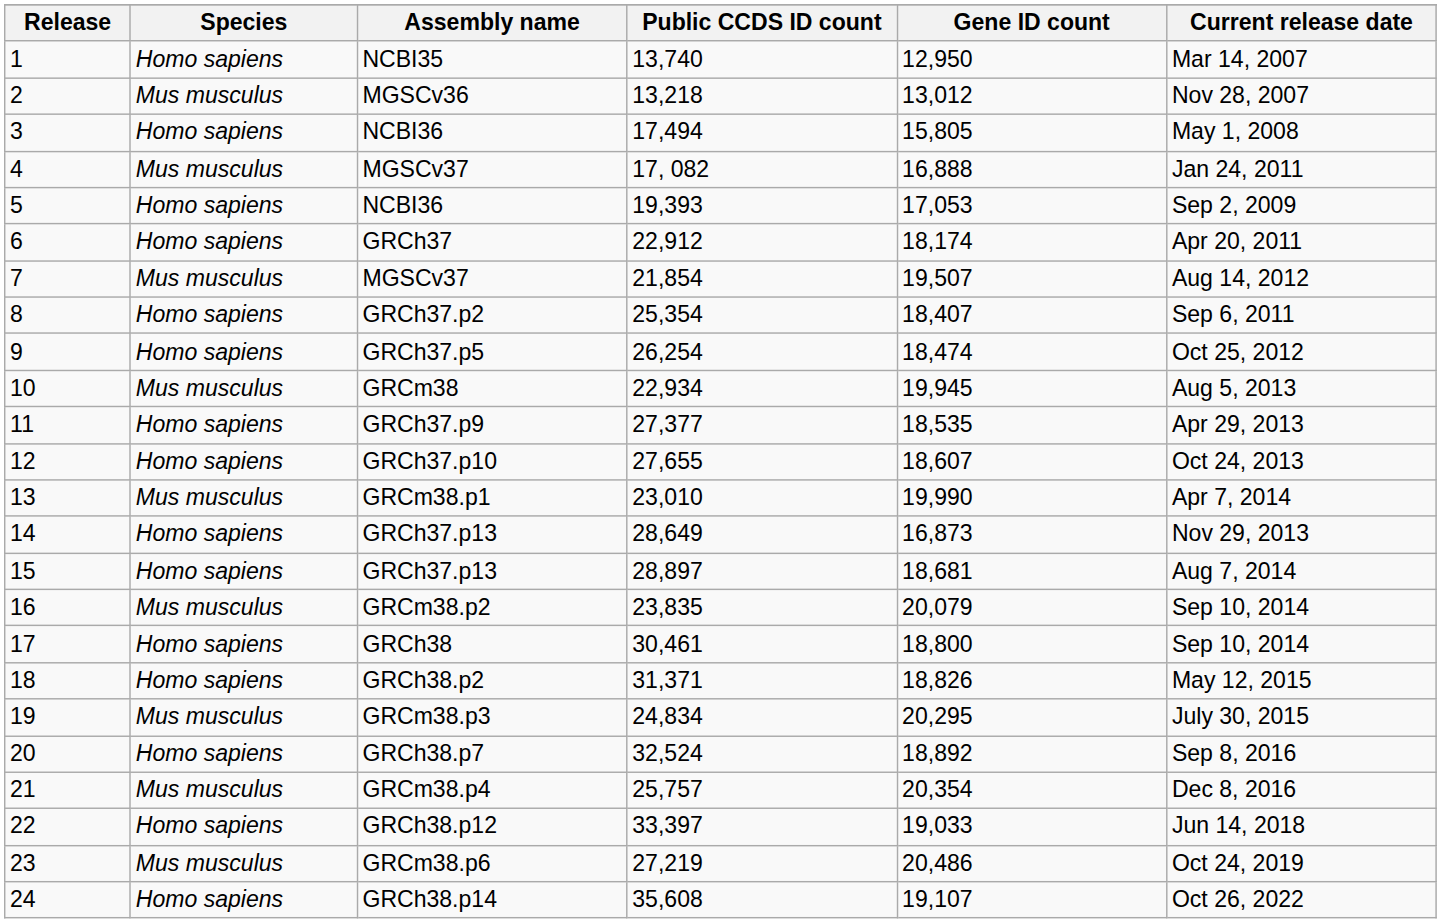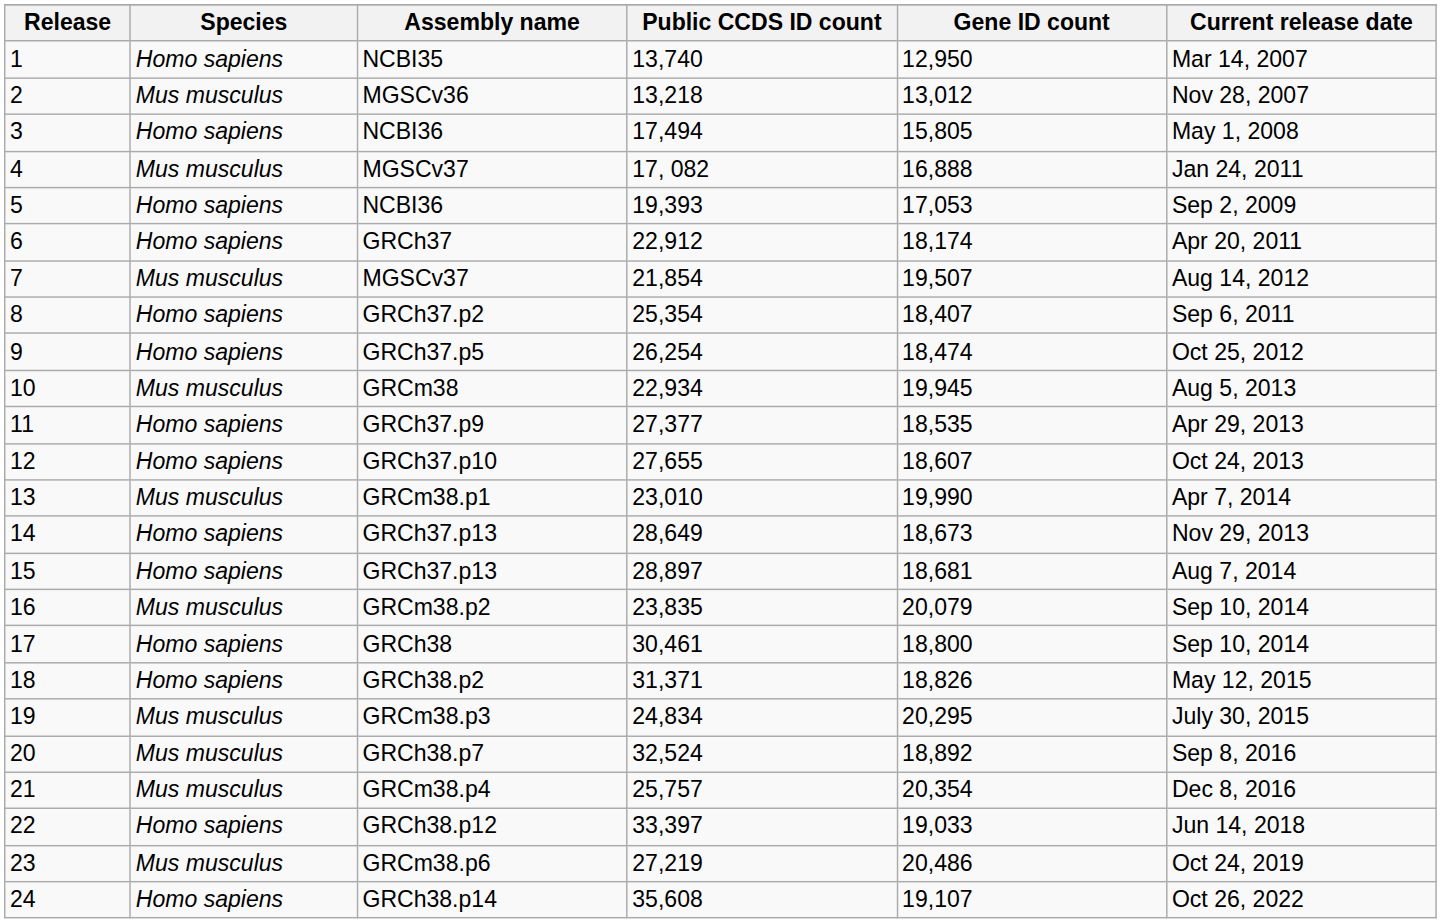 <table class="wikitable">
 <tr>
 </tr>
 <tr>
 <th scope="col" width="80px">Release</th>
 <th scope="col" width="150px">Species</th>
 <th scope="col" width="180px">Assembly name</th>
 <th scope="col" width="180px">Public CCDS ID count</th>
 <th scope="col" width="180px">Gene ID count</th>
 <th scope="col" width="180px">Current release date</th>
 </tr>
 <tr>
 <td>1</td>
 <td><em>Homo sapiens</em></td>
 <td>NCBI35</td>
 <td>13,740</td>
 <td>12,950</td>
 <td>Mar 14, 2007</td>
 </tr>
 <tr>
 <td>2</td>
 <td><em>Mus musculus</em></td>
 <td>MGSCv36</td>
 <td>13,218</td>
 <td>13,012</td>
 <td>Nov 28, 2007</td>
 </tr>
 <tr>
 <td>3</td>
 <td><em>Homo sapiens</em></td>
 <td>NCBI36</td>
 <td>17,494</td>
 <td>15,805</td>
 <td>May 1, 2008</td>
 </tr>
 <tr>
 <td>4</td>
 <td><em>Mus musculus</em></td>
 <td>MGSCv37</td>
 <td>17, 082</td>
 <td>16,888</td>
 <td>Jan 24, 2011</td>
 </tr>
 <tr>
 <td>5</td>
 <td><em>Homo sapiens</em></td>
 <td>NCBI36</td>
 <td>19,393</td>
 <td>17,053</td>
 <td>Sep 2, 2009</td>
 </tr>
 <tr>
 <td>6</td>
 <td><em>Homo sapiens</em></td>
 <td>GRCh37</td>
 <td>22,912</td>
 <td>18,174</td>
 <td>Apr 20, 2011</td>
 </tr>
 <tr>
 <td>7</td>
 <td><em>Mus musculus</em></td>
 <td>MGSCv37</td>
 <td>21,854</td>
 <td>19,507</td>
 <td>Aug 14, 2012</td>
 </tr>
 <tr>
 <td>8</td>
 <td><em>Homo sapiens</em></td>
 <td>GRCh37.p2</td>
 <td>25,354</td>
 <td>18,407</td>
 <td>Sep 6, 2011</td>
 </tr>
 <tr>
 <td>9</td>
 <td><em>Homo sapiens</em></td>
 <td>GRCh37.p5</td>
 <td>26,254</td>
 <td>18,474</td>
 <td>Oct 25, 2012</td>
 </tr>
 <tr>
 <td>10</td>
 <td><em>Mus musculus</em></td>
 <td>GRCm38</td>
 <td>22,934</td>
 <td>19,945</td>
 <td>Aug 5, 2013</td>
 </tr>
 <tr>
 <td>11</td>
 <td><em>Homo sapiens</em></td>
 <td>GRCh37.p9</td>
 <td>27,377</td>
 <td>18,535</td>
 <td>Apr 29, 2013</td>
 </tr>
 <tr>
 <td>12</td>
 <td><em>Homo sapiens</em></td>
 <td>GRCh37.p10</td>
 <td>27,655</td>
 <td>18,607</td>
 <td>Oct 24, 2013</td>
 </tr>
 <tr>
 <td>13</td>
 <td><em>Mus musculus</em></td>
 <td>GRCm38.p1</td>
 <td>23,010</td>
 <td>19,990</td>
 <td>Apr 7, 2014</td>
 </tr>
 <tr>
 <td>14</td>
 <td><em>Homo sapiens</em></td>
 <td>GRCh37.p13</td>
 <td>28,649</td>
-<td>16,873</td>
+<td>18,673</td>
 <td>Nov 29, 2013</td>
 </tr>
 <tr>
 <td>15</td>
 <td><em>Homo sapiens</em></td>
 <td>GRCh37.p13</td>
 <td>28,897</td>
 <td>18,681</td>
 <td>Aug 7, 2014</td>
 </tr>
 <tr>
 <td>16</td>
 <td><em>Mus musculus</em></td>
 <td>GRCm38.p2</td>
 <td>23,835</td>
 <td>20,079</td>
 <td>Sep 10, 2014</td>
 </tr>
 <tr>
 <td>17</td>
 <td><em>Homo sapiens</em></td>
 <td>GRCh38</td>
 <td>30,461</td>
 <td>18,800</td>
 <td>Sep 10, 2014</td>
 </tr>
 <tr>
 <td>18</td>
 <td><em>Homo sapiens</em></td>
 <td>GRCh38.p2</td>
 <td>31,371</td>
 <td>18,826</td>
 <td>May 12, 2015</td>
 </tr>
 <tr>
 <td>19</td>
 <td><em>Mus musculus</em></td>
 <td>GRCm38.p3</td>
 <td>24,834</td>
 <td>20,295</td>
 <td>July 30, 2015</td>
 </tr>
 <tr>
 <td>20</td>
-<td><em>Homo sapiens</em></td>
+<td><em>Mus musculus</em></td>
 <td>GRCh38.p7</td>
 <td>32,524</td>
 <td>18,892</td>
 <td>Sep 8, 2016</td>
 </tr>
 <tr>
 <td>21</td>
 <td><em>Mus musculus</em></td>
 <td>GRCm38.p4</td>
 <td>25,757</td>
 <td>20,354</td>
 <td>Dec 8, 2016</td>
 </tr>
 <tr>
 <td>22</td>
 <td><em>Homo sapiens</em></td>
 <td>GRCh38.p12</td>
 <td>33,397</td>
 <td>19,033</td>
 <td>Jun 14, 2018</td>
 </tr>
 <tr>
 <td>23</td>
 <td><em>Mus musculus</em></td>
 <td>GRCm38.p6</td>
 <td>27,219</td>
 <td>20,486</td>
 <td>Oct 24, 2019</td>
 </tr>
 <tr>
 <td>24</td>
 <td><em>Homo sapiens</em></td>
 <td>GRCh38.p14</td>
 <td>35,608</td>
 <td>19,107</td>
 <td>Oct 26, 2022</td>
 </tr>
 </table>
